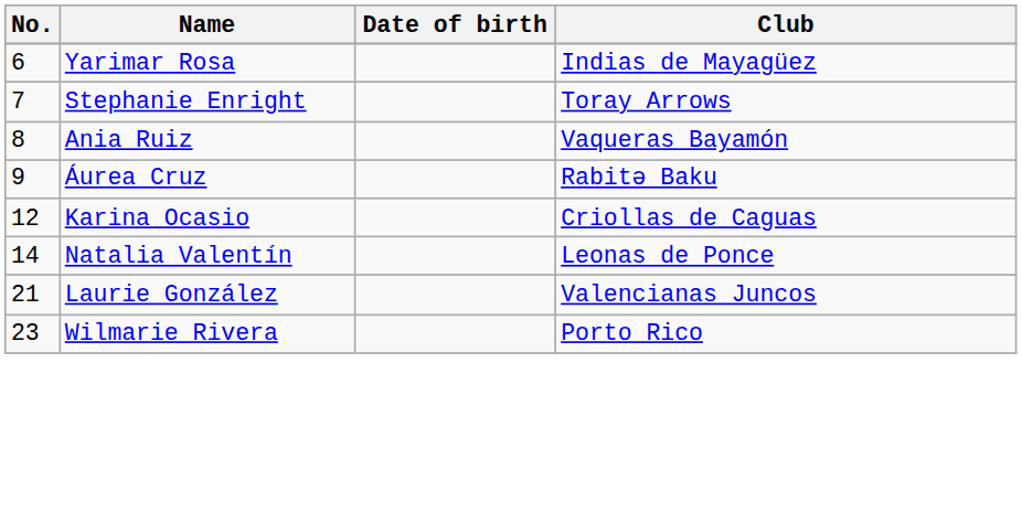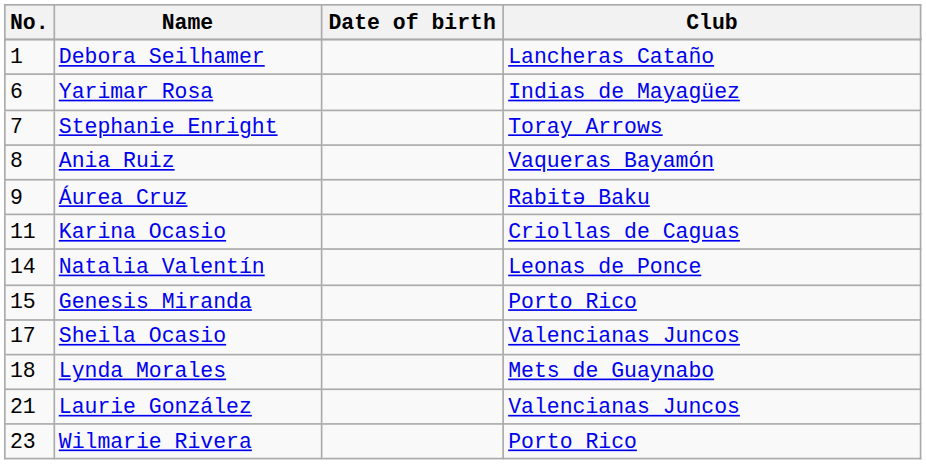 <table class=wikitable sortable style=font-size:100%; text-align:center;>
 <tr>
 <th>No.</th>
 <th style=width:12em>Name</th>
 <th style=width:8em>Date of birth</th>
 <th style=width:19em>Club</th>
 </tr>
 <tr>
 </tr>
 <tr ||>
+</tr>
+<tr>
+<td>1</td>
+<td><a href='#'>Debora Seilhamer</a></td>
+<td></td>
+<td><a href='#'>Lancheras Cataño</a></td>
 </tr>
 <tr>
 <td>6</td>
 <td><a href='#'>Yarimar Rosa </a></td>
 <td></td>
 <td><a href='#'>Indias de Mayagüez</a></td>
 </tr>
 <tr>
 <td>7</td>
 <td><a href='#'>Stephanie Enright</a></td>
 <td></td>
 <td><a href='#'>Toray Arrows</a></td>
 </tr>
 <tr>
 <td>8</td>
 <td><a href='#'>Ania Ruiz</a></td>
 <td></td>
 <td><a href='#'>Vaqueras Bayamón</a></td>
 </tr>
 <tr>
 <td>9</td>
 <td><a href='#'>Áurea Cruz</a></td>
 <td></td>
 <td><a href='#'>Rabitə Baku</a></td>
 </tr>
 <tr>
-<td>12</td>
+<td>11</td>
 <td><a href='#'>Karina Ocasio</a></td>
 <td></td>
 <td><a href='#'>Criollas de Caguas</a></td>
 </tr>
 <tr>
 <td>14</td>
 <td><a href='#'>Natalia Valentín</a></td>
 <td></td>
 <td><a href='#'>Leonas de Ponce</a></td>
+</tr>
+<tr>
+<td>15</td>
+<td><a href='#'>Genesis Miranda</a></td>
+<td></td>
+<td><a href='#'>Porto Rico</a></td>
+</tr>
+<tr>
+<td>17</td>
+<td><a href='#'>Sheila Ocasio</a></td>
+<td></td>
+<td><a href='#'>Valencianas Juncos</a></td>
+</tr>
+<tr>
+<td>18</td>
+<td><a href='#'>Lynda Morales</a></td>
+<td></td>
+<td><a href='#'>Mets de Guaynabo</a></td>
 </tr>
 <tr>
 <td>21</td>
 <td><a href='#'>Laurie González</a></td>
 <td></td>
 <td><a href='#'>Valencianas Juncos</a></td>
 </tr>
 <tr>
 <td>23</td>
 <td><a href='#'>Wilmarie Rivera</a></td>
 <td></td>
 <td><a href='#'>Porto Rico</a></td>
 </tr>
 </table>
